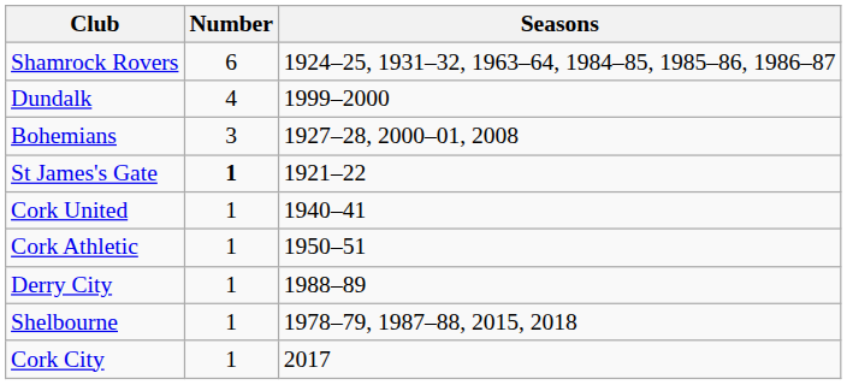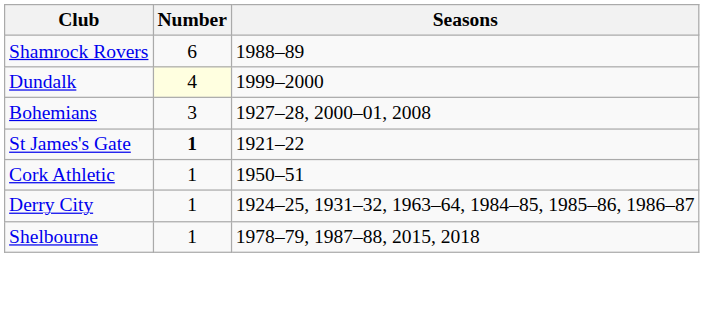 <table class="wikitable sortable">
 <tr>
 <th>Club</th>
 <th>Number</th>
 <th>Seasons</th>
 </tr>
 <tr>
 <td><a href='#'>Shamrock Rovers</a></td>
 <td style="text-align:center">6</td>
-<td>1924–25, 1931–32, 1963–64, 1984–85, 1985–86, 1986–87</td>
+<td>1988–89</td>
 </tr>
 <tr>
 <td><a href='#'>Dundalk</a></td>
-<td style="text-align:center">4</td>
+<td style="background: lightyellow; text-align:center">4</td>
 <td>1999–2000</td>
 </tr>
 <tr>
 <td><a href='#'>Bohemians</a></td>
 <td style="text-align:center">3</td>
 <td>1927–28, 2000–01, 2008</td>
 </tr>
 <tr>
 <td><a href='#'>St James's Gate</a></td>
 <td style="text-align:center"><strong>1</strong></td>
 <td>1921–22</td>
 </tr>
 <tr>
-<td><a href='#'>Cork United</a></td>
-<td style="text-align:center">1</td>
-<td>1940–41</td>
-</tr>
-<tr>
 <td><a href='#'>Cork Athletic</a></td>
 <td style="text-align:center">1</td>
 <td>1950–51</td>
 </tr>
 <tr>
 <td><a href='#'>Derry City</a></td>
 <td style="text-align:center">1</td>
-<td>1988–89</td>
+<td>1924–25, 1931–32, 1963–64, 1984–85, 1985–86, 1986–87</td>
 </tr>
 <tr>
 <td><a href='#'>Shelbourne</a></td>
 <td style="text-align:center">1</td>
 <td>1978–79, 1987–88, 2015, 2018</td>
 </tr>
-<tr>
-<td><a href='#'>Cork City</a></td>
-<td style="text-align:center">1</td>
-<td>2017</td>
-</tr>
 </table>
